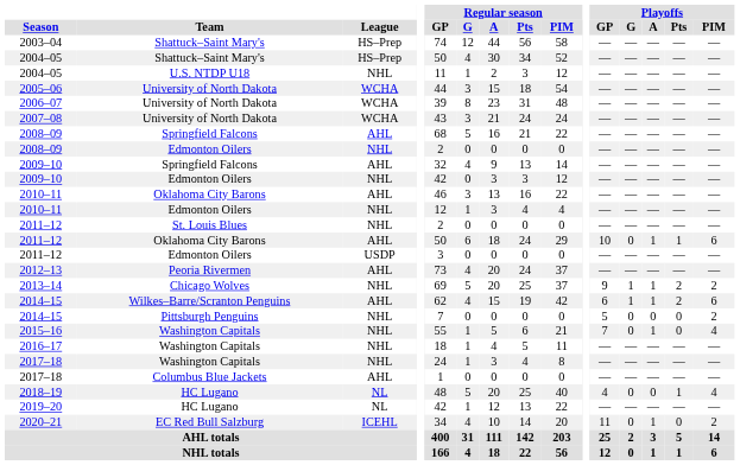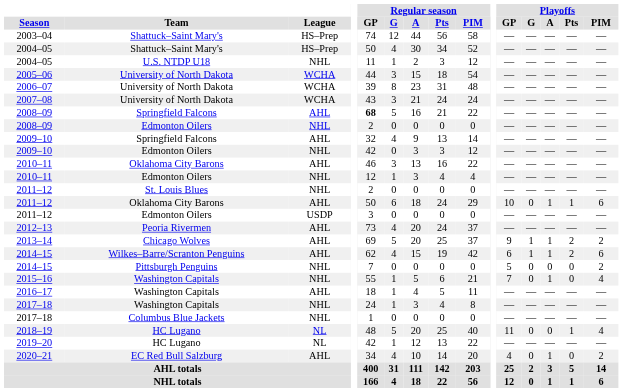 <table border="0" cellpadding="1" cellspacing="0" style="text-align:center; width:60em">
 <tr bgcolor="#e0e0e0">
 <th colspan="3" bgcolor="#ffffff"> </th>
 <th rowspan="100" bgcolor="#ffffff"> </th>
 <th colspan="5"><a href='#'>Regular season</a></th>
 <th rowspan="100" bgcolor="#ffffff"> </th>
 <th colspan="5"><a href='#'>Playoffs</a></th>
 </tr>
 <tr bgcolor="#e0e0e0">
 <th><a href='#'>Season</a></th>
 <th>Team</th>
 <th>League</th>
 <th>GP</th>
 <th><a href='#'>G</a></th>
 <th><a href='#'>A</a></th>
 <th><a href='#'>Pts</a></th>
 <th><a href='#'>PIM</a></th>
 <th>GP</th>
 <th>G</th>
 <th>A</th>
 <th>Pts</th>
 <th>PIM</th>
 </tr>
 <tr>
 <td>2003–04</td>
 <td><a href='#'>Shattuck–Saint Mary's</a></td>
 <td>HS–Prep</td>
 <td>74</td>
 <td>12</td>
 <td>44</td>
 <td>56</td>
 <td>58</td>
 <td>—</td>
 <td>—</td>
 <td>—</td>
 <td>—</td>
 <td>—</td>
 </tr>
 <tr bgcolor="#f0f0f0">
 <td>2004–05</td>
 <td>Shattuck–Saint Mary's</td>
 <td>HS–Prep</td>
 <td>50</td>
 <td>4</td>
 <td>30</td>
 <td>34</td>
 <td>52</td>
 <td>—</td>
 <td>—</td>
 <td>—</td>
 <td>—</td>
 <td>—</td>
 </tr>
 <tr>
 <td>2004–05</td>
 <td><a href='#'>U.S. NTDP U18</a></td>
 <td>NHL</td>
 <td>11</td>
 <td>1</td>
 <td>2</td>
 <td>3</td>
 <td>12</td>
 <td>—</td>
 <td>—</td>
 <td>—</td>
 <td>—</td>
 <td>—</td>
 </tr>
 <tr bgcolor="#f0f0f0">
 <td><a href='#'>2005–06</a></td>
 <td><a href='#'>University of North Dakota</a></td>
 <td><a href='#'>WCHA</a></td>
 <td>44</td>
 <td>3</td>
 <td>15</td>
 <td>18</td>
 <td>54</td>
 <td>—</td>
 <td>—</td>
 <td>—</td>
 <td>—</td>
 <td>—</td>
 </tr>
 <tr>
 <td><a href='#'>2006–07</a></td>
 <td>University of North Dakota</td>
 <td>WCHA</td>
 <td>39</td>
 <td>8</td>
 <td>23</td>
 <td>31</td>
 <td>48</td>
 <td>—</td>
 <td>—</td>
 <td>—</td>
 <td>—</td>
 <td>—</td>
 </tr>
 <tr bgcolor="#f0f0f0">
 <td><a href='#'>2007–08</a></td>
 <td>University of North Dakota</td>
 <td>WCHA</td>
 <td>43</td>
 <td>3</td>
 <td>21</td>
 <td>24</td>
 <td>24</td>
 <td>—</td>
 <td>—</td>
 <td>—</td>
 <td>—</td>
 <td>—</td>
 </tr>
 <tr>
 <td><a href='#'>2008–09</a></td>
 <td><a href='#'>Springfield Falcons</a></td>
 <td><a href='#'>AHL</a></td>
-<td>68</td>
+<td><strong>68</strong></td>
 <td>5</td>
 <td>16</td>
 <td>21</td>
 <td>22</td>
 <td>—</td>
 <td>—</td>
 <td>—</td>
 <td>—</td>
 <td>—</td>
 </tr>
 <tr bgcolor="#f0f0f0">
 <td><a href='#'>2008–09</a></td>
 <td><a href='#'>Edmonton Oilers</a></td>
 <td><a href='#'>NHL</a></td>
 <td>2</td>
 <td>0</td>
 <td>0</td>
 <td>0</td>
 <td>0</td>
 <td>—</td>
 <td>—</td>
 <td>—</td>
 <td>—</td>
 <td>—</td>
 </tr>
 <tr>
 <td><a href='#'>2009–10</a></td>
 <td>Springfield Falcons</td>
 <td>AHL</td>
 <td>32</td>
 <td>4</td>
 <td>9</td>
 <td>13</td>
 <td>14</td>
 <td>—</td>
 <td>—</td>
 <td>—</td>
 <td>—</td>
 <td>—</td>
 </tr>
 <tr bgcolor="#f0f0f0">
 <td><a href='#'>2009–10</a></td>
 <td>Edmonton Oilers</td>
 <td>NHL</td>
 <td>42</td>
 <td>0</td>
 <td>3</td>
 <td>3</td>
 <td>12</td>
 <td>—</td>
 <td>—</td>
 <td>—</td>
 <td>—</td>
 <td>—</td>
 </tr>
 <tr>
 <td><a href='#'>2010–11</a></td>
 <td><a href='#'>Oklahoma City Barons</a></td>
 <td>AHL</td>
 <td>46</td>
 <td>3</td>
 <td>13</td>
 <td>16</td>
 <td>22</td>
 <td>—</td>
 <td>—</td>
 <td>—</td>
 <td>—</td>
 <td>—</td>
 </tr>
 <tr bgcolor="#f0f0f0">
 <td><a href='#'>2010–11</a></td>
 <td>Edmonton Oilers</td>
 <td>NHL</td>
 <td>12</td>
 <td>1</td>
 <td>3</td>
 <td>4</td>
 <td>4</td>
 <td>—</td>
 <td>—</td>
 <td>—</td>
 <td>—</td>
 <td>—</td>
 </tr>
 <tr>
 <td><a href='#'>2011–12</a></td>
 <td><a href='#'>St. Louis Blues</a></td>
 <td>NHL</td>
 <td>2</td>
 <td>0</td>
 <td>0</td>
 <td>0</td>
 <td>0</td>
 <td>—</td>
 <td>—</td>
 <td>—</td>
 <td>—</td>
 <td>—</td>
 </tr>
 <tr bgcolor="#f0f0f0">
 <td><a href='#'>2011–12</a></td>
 <td>Oklahoma City Barons</td>
 <td>AHL</td>
 <td>50</td>
 <td>6</td>
 <td>18</td>
 <td>24</td>
 <td>29</td>
 <td>10</td>
 <td>0</td>
 <td>1</td>
 <td>1</td>
 <td>6</td>
 </tr>
 <tr>
 <td>2011–12</td>
 <td>Edmonton Oilers</td>
 <td>USDP</td>
 <td>3</td>
 <td>0</td>
 <td>0</td>
 <td>0</td>
 <td>0</td>
 <td>—</td>
 <td>—</td>
 <td>—</td>
 <td>—</td>
 <td>—</td>
 </tr>
 <tr bgcolor="#f0f0f0">
 <td><a href='#'>2012–13</a></td>
 <td><a href='#'>Peoria Rivermen</a></td>
 <td>AHL</td>
 <td>73</td>
 <td>4</td>
 <td>20</td>
 <td>24</td>
 <td>37</td>
 <td>—</td>
 <td>—</td>
 <td>—</td>
 <td>—</td>
 <td>—</td>
 </tr>
 <tr>
 <td><a href='#'>2013–14</a></td>
 <td><a href='#'>Chicago Wolves</a></td>
-<td>NHL</td>
+<td>AHL</td>
 <td>69</td>
 <td>5</td>
 <td>20</td>
 <td>25</td>
 <td>37</td>
 <td>9</td>
 <td>1</td>
 <td>1</td>
 <td>2</td>
 <td>2</td>
 </tr>
 <tr bgcolor="#f0f0f0">
 <td><a href='#'>2014–15</a></td>
 <td><a href='#'>Wilkes–Barre/Scranton Penguins</a></td>
 <td>AHL</td>
 <td>62</td>
 <td>4</td>
 <td>15</td>
 <td>19</td>
 <td>42</td>
 <td>6</td>
 <td>1</td>
 <td>1</td>
 <td>2</td>
 <td>6</td>
 </tr>
 <tr>
 <td><a href='#'>2014–15</a></td>
 <td><a href='#'>Pittsburgh Penguins</a></td>
 <td>NHL</td>
 <td>7</td>
 <td>0</td>
 <td>0</td>
 <td>0</td>
 <td>0</td>
 <td>5</td>
 <td>0</td>
 <td>0</td>
 <td>0</td>
 <td>2</td>
 </tr>
 <tr bgcolor="#f0f0f0">
 <td><a href='#'>2015–16</a></td>
 <td><a href='#'>Washington Capitals</a></td>
 <td>NHL</td>
 <td>55</td>
 <td>1</td>
 <td>5</td>
 <td>6</td>
 <td>21</td>
 <td>7</td>
 <td>0</td>
 <td>1</td>
 <td>0</td>
 <td>4</td>
 </tr>
 <tr>
 <td><a href='#'>2016–17</a></td>
 <td>Washington Capitals</td>
-<td>NHL</td>
+<td>AHL</td>
 <td>18</td>
 <td>1</td>
 <td>4</td>
 <td>5</td>
 <td>11</td>
 <td>—</td>
 <td>—</td>
 <td>—</td>
 <td>—</td>
 <td>—</td>
 </tr>
 <tr bgcolor="#f0f0f0">
 <td><a href='#'>2017–18</a></td>
 <td>Washington Capitals</td>
 <td>NHL</td>
 <td>24</td>
 <td>1</td>
 <td>3</td>
 <td>4</td>
 <td>8</td>
 <td>—</td>
 <td>—</td>
 <td>—</td>
 <td>—</td>
 <td>—</td>
 </tr>
 <tr>
 <td>2017–18</td>
 <td><a href='#'>Columbus Blue Jackets</a></td>
-<td>AHL</td>
+<td>NHL</td>
 <td>1</td>
 <td>0</td>
 <td>0</td>
 <td>0</td>
 <td>0</td>
 <td>—</td>
 <td>—</td>
 <td>—</td>
 <td>—</td>
 <td>—</td>
 </tr>
 <tr bgcolor="#f0f0f0">
 <td><a href='#'>2018–19</a></td>
 <td><a href='#'>HC Lugano</a></td>
 <td><a href='#'>NL</a></td>
 <td>48</td>
 <td>5</td>
 <td>20</td>
 <td>25</td>
 <td>40</td>
-<td>4</td>
+<td>11</td>
 <td>0</td>
 <td>0</td>
 <td>1</td>
 <td>4</td>
 </tr>
 <tr>
 <td><a href='#'>2019–20</a></td>
 <td>HC Lugano</td>
 <td>NL</td>
 <td>42</td>
 <td>1</td>
 <td>12</td>
 <td>13</td>
 <td>22</td>
 <td>—</td>
 <td>—</td>
 <td>—</td>
 <td>—</td>
 <td>—</td>
 </tr>
 <tr bgcolor="#f0f0f0">
 <td><a href='#'>2020–21</a></td>
 <td><a href='#'>EC Red Bull Salzburg</a></td>
-<td><a href='#'>ICEHL</a></td>
+<td>AHL</td>
 <td>34</td>
 <td>4</td>
 <td>10</td>
 <td>14</td>
 <td>20</td>
-<td>11</td>
+<td>4</td>
 <td>0</td>
 <td>1</td>
 <td>0</td>
 <td>2</td>
 </tr>
 <tr bgcolor="#e0e0e0">
 <th colspan="3">AHL totals</th>
 <th>400</th>
 <th>31</th>
 <th>111</th>
 <th>142</th>
 <th>203</th>
 <th>25</th>
 <th>2</th>
 <th>3</th>
 <th>5</th>
 <th>14</th>
 </tr>
 <tr bgcolor="#e0e0e0">
 <th colspan="3">NHL totals</th>
 <th>166</th>
 <th>4</th>
 <th>18</th>
 <th>22</th>
 <th>56</th>
 <th>12</th>
 <th>0</th>
 <th>1</th>
 <th>1</th>
 <th>6</th>
 </tr>
 </table>
